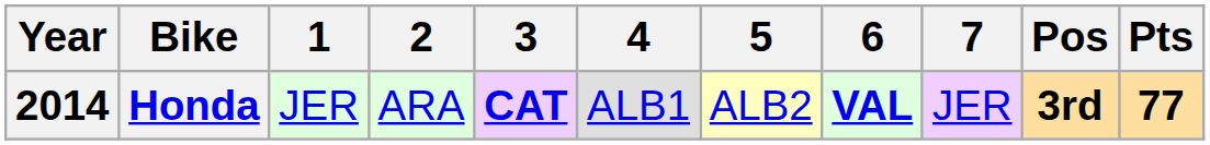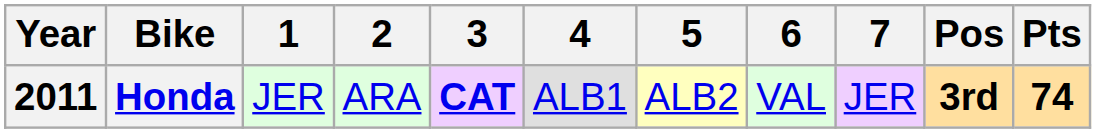 <table class="wikitable" style="text-align:center;">
 <tr>
 <th>Year</th>
 <th>Bike</th>
 <th>1</th>
 <th>2</th>
 <th>3</th>
 <th>4</th>
 <th>5</th>
 <th>6</th>
 <th>7</th>
 <th>Pos</th>
 <th>Pts</th>
 </tr>
 <tr>
-<th>2014</th>
+<th>2011</th>
 <th><a href='#'>Honda</a></th>
 <td style="background:#DFFFDF;"><a href='#'>JER</a><br></td>
 <td style="background:#DFFFDF;"><a href='#'>ARA</a><br></td>
 <td style="background:#EFCFFF;"><strong><a href='#'>CAT</a><br></strong></td>
 <td style="background:#DFDFDF;"><a href='#'>ALB1</a><br></td>
 <td style="background:#FFFFBF;"><a href='#'>ALB2</a><br></td>
-<td style="background:#DFFFDF;"><strong><a href='#'>VAL</a><br></strong></td>
+<td style="background:#DFFFDF;"><a href='#'>VAL</a><br></td>
 <td style="background:#EFCFFF;"><a href='#'>JER</a><br></td>
 <th style="background:#FFDF9F;">3rd</th>
-<th style="background:#FFDF9F;">77</th>
+<th style="background:#FFDF9F;">74</th>
 </tr>
 </table>
